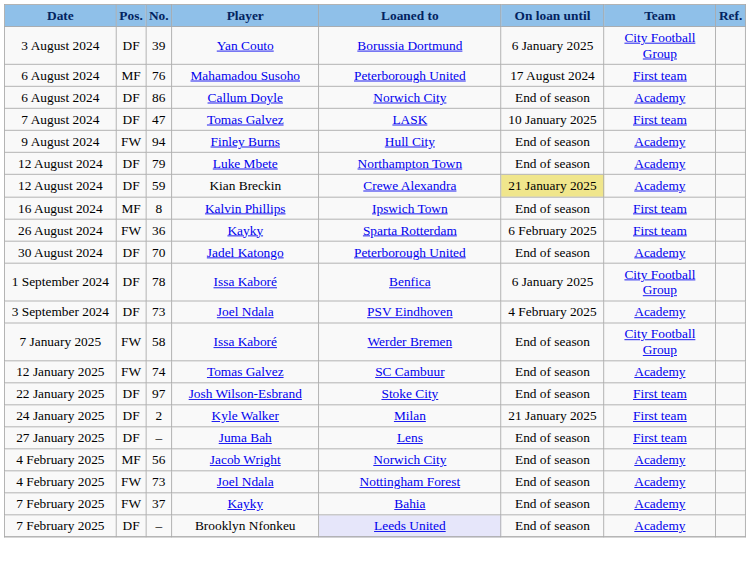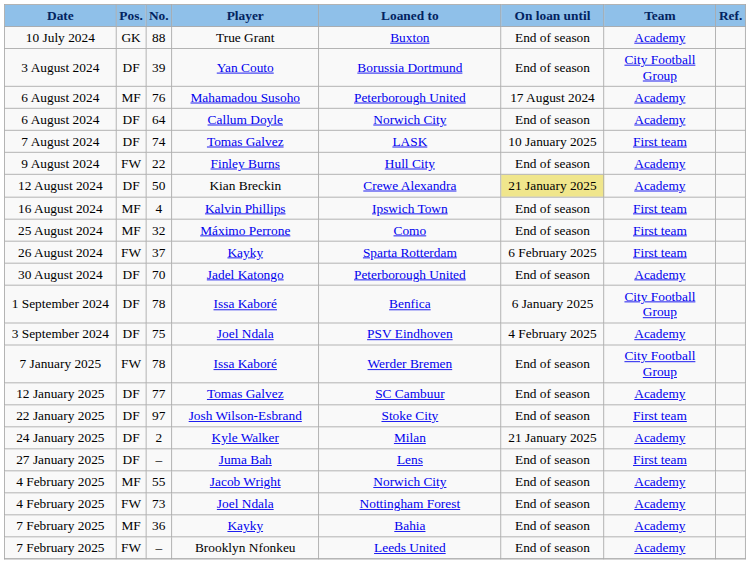 <table class="wikitable" style="text-align:center; font-size:95%; ">
 <tr>
 <th style="background:#8FC0E9; color:#022360; width:120px;">Date</th>
 <th style="background:#8FC0E9; color:#022360; width:20px;">Pos.</th>
 <th style="background:#8FC0E9; color:#022360; width:20px;">No.</th>
 <th style="background:#8FC0E9; color:#022360; width:160px;">Player</th>
 <th style="background:#8FC0E9; color:#022360; width:200px;">Loaned to</th>
 <th style="background:#8FC0E9; color:#022360; width:110px;">On loan until</th>
 <th style="background:#8FC0E9; color:#022360; width:120px;">Team</th>
 <th style="background:#8FC0E9; color:#022360; width:25px">Ref.</th>
 </tr>
 <tr>
+<td>10 July 2024</td>
+<td>GK</td>
+<td>88</td>
+<td> True Grant</td>
+<td><a href='#'>Buxton</a></td>
+<td>End of season</td>
+<td><a href='#'>Academy</a></td>
+<td></td>
+</tr>
+<tr>
 <td>3 August 2024</td>
 <td>DF</td>
 <td>39</td>
 <td> <a href='#'>Yan Couto</a></td>
 <td> <a href='#'>Borussia Dortmund</a></td>
-<td>6 January 2025</td>
+<td>End of season</td>
 <td><a href='#'>City Football Group</a></td>
 <td></td>
 </tr>
 <tr>
 <td>6 August 2024</td>
 <td>MF</td>
 <td>76</td>
 <td> <a href='#'>Mahamadou Susoho</a></td>
 <td><a href='#'>Peterborough United</a></td>
 <td>17 August 2024</td>
-<td><a href='#'>First team</a></td>
+<td><a href='#'>Academy</a></td>
 <td></td>
 </tr>
 <tr>
 <td>6 August 2024</td>
 <td>DF</td>
-<td>86</td>
+<td>64</td>
 <td> <a href='#'>Callum Doyle</a></td>
 <td><a href='#'>Norwich City</a></td>
 <td>End of season</td>
 <td><a href='#'>Academy</a></td>
 <td></td>
 </tr>
 <tr>
 <td>7 August 2024</td>
 <td>DF</td>
-<td>47</td>
+<td>74</td>
 <td> <a href='#'>Tomas Galvez</a></td>
 <td> <a href='#'>LASK</a></td>
 <td>10 January 2025</td>
 <td><a href='#'>First team</a></td>
 <td></td>
 </tr>
 <tr>
 <td>9 August 2024</td>
 <td>FW</td>
-<td>94</td>
+<td>22</td>
 <td> <a href='#'>Finley Burns</a></td>
 <td><a href='#'>Hull City</a></td>
 <td>End of season</td>
 <td><a href='#'>Academy</a></td>
 <td></td>
 </tr>
 <tr>
 <td>12 August 2024</td>
 <td>DF</td>
-<td>79</td>
-<td> <a href='#'>Luke Mbete</a></td>
-<td><a href='#'>Northampton Town</a></td>
-<td>End of season</td>
-<td><a href='#'>Academy</a></td>
-<td></td>
-</tr>
-<tr>
-<td>12 August 2024</td>
-<td>DF</td>
-<td>59</td>
+<td>50</td>
 <td> Kian Breckin</td>
 <td><a href='#'>Crewe Alexandra</a></td>
 <td style="background: khaki;">21 January 2025</td>
 <td><a href='#'>Academy</a></td>
 <td></td>
 </tr>
 <tr>
 <td>16 August 2024</td>
 <td>MF</td>
-<td>8</td>
+<td>4</td>
 <td> <a href='#'>Kalvin Phillips</a></td>
 <td><a href='#'>Ipswich Town</a></td>
 <td>End of season</td>
 <td><a href='#'>First team</a></td>
 <td></td>
 </tr>
 <tr>
+<td>25 August 2024</td>
+<td>MF</td>
+<td>32</td>
+<td> <a href='#'>Máximo Perrone</a></td>
+<td> <a href='#'>Como</a></td>
+<td>End of season</td>
+<td><a href='#'>First team</a></td>
+<td></td>
+</tr>
+<tr>
 <td>26 August 2024</td>
 <td>FW</td>
-<td>36</td>
+<td>37</td>
 <td> <a href='#'>Kayky</a></td>
 <td> <a href='#'>Sparta Rotterdam</a></td>
 <td>6 February 2025</td>
 <td><a href='#'>First team</a></td>
 <td></td>
 </tr>
 <tr>
 <td>30 August 2024</td>
 <td>DF</td>
 <td>70</td>
 <td> <a href='#'>Jadel Katongo</a></td>
 <td><a href='#'>Peterborough United</a></td>
 <td>End of season</td>
 <td><a href='#'>Academy</a></td>
 <td></td>
 </tr>
 <tr>
 <td>1 September 2024</td>
 <td>DF</td>
 <td>78</td>
 <td> <a href='#'>Issa Kaboré</a></td>
 <td> <a href='#'>Benfica</a></td>
 <td>6 January 2025</td>
 <td><a href='#'>City Football Group</a></td>
 <td></td>
 </tr>
 <tr>
 <td>3 September 2024</td>
 <td>DF</td>
-<td>73</td>
+<td>75</td>
 <td> <a href='#'>Joel Ndala</a></td>
 <td> <a href='#'>PSV Eindhoven</a></td>
 <td>4 February 2025</td>
 <td><a href='#'>Academy</a></td>
 <td></td>
 </tr>
 <tr>
 <td>7 January 2025</td>
 <td>FW</td>
-<td>58</td>
+<td>78</td>
 <td> <a href='#'>Issa Kaboré</a></td>
 <td> <a href='#'>Werder Bremen</a></td>
 <td>End of season</td>
 <td><a href='#'>City Football Group</a></td>
 <td></td>
 </tr>
 <tr>
 <td>12 January 2025</td>
-<td>FW</td>
-<td>74</td>
+<td>DF</td>
+<td>77</td>
 <td> <a href='#'>Tomas Galvez</a></td>
 <td> <a href='#'>SC Cambuur</a></td>
 <td>End of season</td>
 <td><a href='#'>Academy</a></td>
 <td></td>
 </tr>
 <tr>
 <td>22 January 2025</td>
 <td>DF</td>
 <td>97</td>
 <td> <a href='#'>Josh Wilson-Esbrand</a></td>
 <td><a href='#'>Stoke City</a></td>
 <td>End of season</td>
 <td><a href='#'>First team</a></td>
 <td></td>
 </tr>
 <tr>
 <td>24 January 2025</td>
 <td>DF</td>
 <td>2</td>
 <td> <a href='#'>Kyle Walker</a></td>
 <td> <a href='#'>Milan</a></td>
 <td>21 January 2025</td>
-<td><a href='#'>First team</a></td>
+<td><a href='#'>Academy</a></td>
 <td></td>
 </tr>
 <tr>
 <td>27 January 2025</td>
 <td>DF</td>
 <td>–</td>
 <td> <a href='#'>Juma Bah</a></td>
 <td> <a href='#'>Lens</a></td>
 <td>End of season</td>
 <td><a href='#'>First team</a></td>
 <td></td>
 </tr>
 <tr>
 <td>4 February 2025</td>
 <td>MF</td>
-<td>56</td>
+<td>55</td>
 <td> <a href='#'>Jacob Wright</a></td>
 <td><a href='#'>Norwich City</a></td>
 <td>End of season</td>
 <td><a href='#'>Academy</a></td>
 <td></td>
 </tr>
 <tr>
 <td>4 February 2025</td>
 <td>FW</td>
 <td>73</td>
 <td> <a href='#'>Joel Ndala</a></td>
 <td><a href='#'>Nottingham Forest</a></td>
 <td>End of season</td>
 <td><a href='#'>Academy</a></td>
 <td></td>
 </tr>
 <tr>
 <td>7 February 2025</td>
-<td>FW</td>
-<td>37</td>
+<td>MF</td>
+<td>36</td>
 <td> <a href='#'>Kayky</a></td>
 <td> <a href='#'>Bahia</a></td>
 <td>End of season</td>
 <td><a href='#'>Academy</a></td>
 <td></td>
 </tr>
 <tr>
 <td>7 February 2025</td>
-<td>DF</td>
+<td>FW</td>
 <td>–</td>
 <td> Brooklyn Nfonkeu</td>
-<td style="background: lavender;"><a href='#'>Leeds United</a></td>
+<td><a href='#'>Leeds United</a></td>
 <td>End of season</td>
 <td><a href='#'>Academy</a></td>
 <td></td>
 </tr>
 <tr>
 </tr>
 </table>
